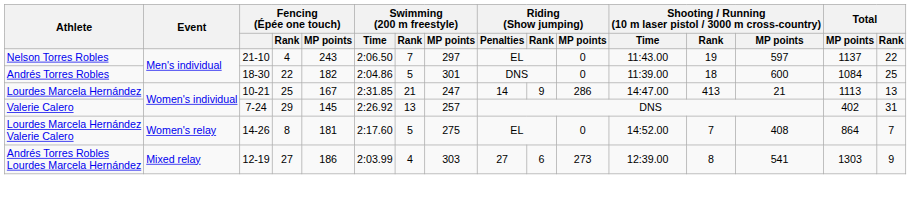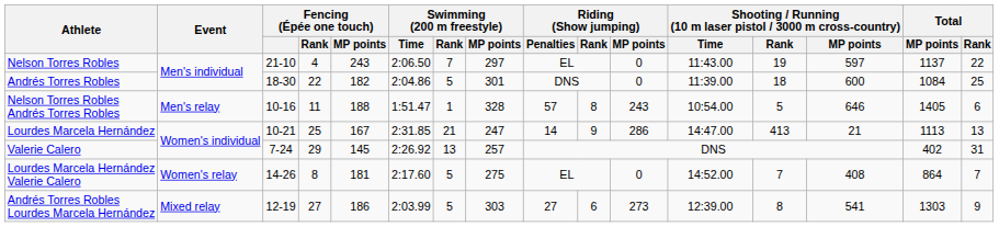 <table class=wikitable style=font-size:90%;text-align:center>
 <tr>
 <th rowspan=2>Athlete</th>
 <th rowspan=2>Event</th>
 <th colspan=3>Fencing<br><span>(Épée one touch)</span></th>
 <th colspan=3>Swimming<br><span>(200 m freestyle)</span></th>
 <th colspan=3>Riding<br><span>(Show jumping)</span></th>
 <th colspan=3>Shooting / Running<br><span>(10 m laser pistol / 3000 m cross-country)</span></th>
 <th colspan=2>Total</th>
 </tr>
 <tr style=font-size:95%>
 <th></th>
 <th>Rank</th>
 <th>MP points</th>
 <th>Time</th>
 <th>Rank</th>
 <th>MP points</th>
 <th>Penalties</th>
 <th>Rank</th>
 <th>MP points</th>
 <th>Time</th>
 <th>Rank</th>
 <th>MP points</th>
 <th>MP points</th>
 <th>Rank</th>
 </tr>
 <tr>
 <td align=left><a href='#'>Nelson Torres Robles</a></td>
 <td align=left rowspan=2><a href='#'>Men's individual</a></td>
 <td>21-10</td>
 <td>4</td>
 <td>243</td>
 <td>2:06.50</td>
 <td>7</td>
 <td>297</td>
 <td colspan=2>EL</td>
 <td>0</td>
 <td>11:43.00</td>
 <td>19</td>
 <td>597</td>
 <td>1137</td>
 <td>22</td>
 </tr>
 <tr>
 <td align=left><a href='#'>Andrés Torres Robles</a></td>
 <td>18-30</td>
 <td>22</td>
 <td>182</td>
 <td>2:04.86</td>
 <td>5</td>
 <td>301</td>
 <td colspan=2>DNS</td>
 <td>0</td>
 <td>11:39.00</td>
 <td>18</td>
 <td>600</td>
 <td>1084</td>
 <td>25</td>
 </tr>
 <tr>
+<td align=left><a href='#'>Nelson Torres Robles</a><br><a href='#'>Andrés Torres Robles</a></td>
+<td align=left><a href='#'>Men's relay</a></td>
+<td>10-16</td>
+<td>11</td>
+<td>188</td>
+<td>1:51.47</td>
+<td>1</td>
+<td>328</td>
+<td>57</td>
+<td>8</td>
+<td>243</td>
+<td>10:54.00</td>
+<td>5</td>
+<td>646</td>
+<td>1405</td>
+<td>6</td>
+</tr>
+<tr>
 <td align=left><a href='#'>Lourdes Marcela Hernández</a></td>
 <td align=left rowspan=2><a href='#'>Women's individual</a></td>
 <td>10-21</td>
 <td>25</td>
 <td>167</td>
 <td>2:31.85</td>
 <td>21</td>
 <td>247</td>
 <td>14</td>
 <td>9</td>
 <td>286</td>
 <td>14:47.00</td>
 <td>413</td>
 <td>21</td>
 <td>1113</td>
 <td>13</td>
 </tr>
 <tr>
 <td align=left><a href='#'>Valerie Calero</a></td>
 <td>7-24</td>
 <td>29</td>
 <td>145</td>
 <td>2:26.92</td>
 <td>13</td>
 <td>257</td>
 <td colspan=6>DNS</td>
 <td>402</td>
 <td>31</td>
 </tr>
 <tr>
 <td align=left><a href='#'>Lourdes Marcela Hernández</a><br><a href='#'>Valerie Calero</a></td>
 <td align=left><a href='#'>Women's relay</a></td>
 <td>14-26</td>
 <td>8</td>
 <td>181</td>
 <td>2:17.60</td>
 <td>5</td>
 <td>275</td>
 <td colspan=2>EL</td>
 <td>0</td>
 <td>14:52.00</td>
 <td>7</td>
 <td>408</td>
 <td>864</td>
 <td>7</td>
 </tr>
 <tr>
 <td align=left><a href='#'>Andrés Torres Robles</a><br><a href='#'>Lourdes Marcela Hernández</a></td>
 <td align=left><a href='#'>Mixed relay</a></td>
 <td>12-19</td>
 <td>27</td>
 <td>186</td>
 <td>2:03.99</td>
-<td>4</td>
+<td>5</td>
 <td>303</td>
 <td>27</td>
 <td>6</td>
 <td>273</td>
 <td>12:39.00</td>
 <td>8</td>
 <td>541</td>
 <td>1303</td>
 <td>9</td>
 </tr>
 </table>
